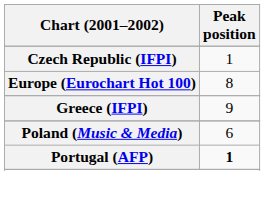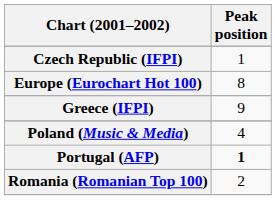 <table class="wikitable sortable plainrowheaders" style="text-align:center">
 <tr>
 <th scope="col">Chart (2001–2002)</th>
 <th scope="col">Peak<br>position</th>
 </tr>
 <tr>
 </tr>
 <tr>
 </tr>
 <tr>
 </tr>
 <tr>
 <th scope="row">Czech Republic (<a href='#'>IFPI</a>)</th>
 <td>1</td>
 </tr>
 <tr>
 <th scope="row">Europe (<a href='#'>Eurochart Hot 100</a>)</th>
 <td>8</td>
 </tr>
 <tr>
 </tr>
 <tr>
 </tr>
 <tr>
 <th scope="row">Greece (<a href='#'>IFPI</a>)</th>
 <td>9</td>
 </tr>
 <tr>
 </tr>
 <tr>
 </tr>
 <tr>
 </tr>
 <tr>
 </tr>
 <tr>
 </tr>
 <tr>
 </tr>
 <tr>
 <th scope="row">Poland (<em><a href='#'>Music & Media</a></em>)</th>
-<td>6</td>
+<td>4</td>
 </tr>
 <tr>
 <th scope="row">Portugal (<a href='#'>AFP</a>)</th>
 <td><strong>1</strong></td>
 </tr>
 <tr>
+<th scope="row">Romania (<a href='#'>Romanian Top 100</a>)</th>
+<td>2</td>
+</tr>
+<tr>
 </tr>
 <tr>
 </tr>
 </table>
